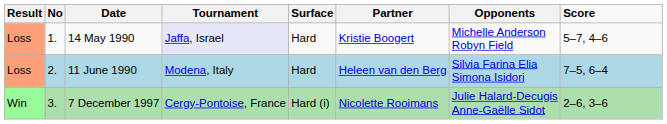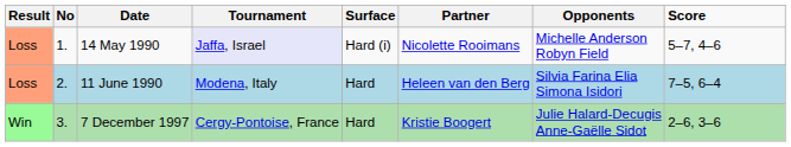 <table class="sortable wikitable" style="font-size:97%;">
 <tr>
 <th>Result</th>
 <th>No</th>
 <th>Date</th>
 <th>Tournament</th>
 <th>Surface</th>
 <th>Partner</th>
 <th>Opponents</th>
 <td width=130><strong>Score</strong></td>
 </tr>
 <tr>
 <td style="background:#ffa07a;">Loss</td>
 <td>1.</td>
 <td>14 May 1990</td>
 <td style="background: lavender;"><a href='#'>Jaffa</a>, Israel</td>
-<td>Hard</td>
-<td> <a href='#'>Kristie Boogert</a></td>
+<td>Hard (i)</td>
+<td> <a href='#'>Nicolette Rooimans</a></td>
 <td> <a href='#'>Michelle Anderson</a><br>  <a href='#'>Robyn Field</a></td>
 <td>5–7, 4–6</td>
 </tr>
 <tr style="background:lightblue;">
 <td style="background:#ffa07a;">Loss</td>
 <td>2.</td>
 <td>11 June 1990</td>
 <td><a href='#'>Modena</a>, Italy</td>
 <td>Hard</td>
 <td> <a href='#'>Heleen van den Berg</a></td>
 <td> <a href='#'>Silvia Farina Elia</a><br>  <a href='#'>Simona Isidori</a></td>
 <td>7–5, 6–4</td>
 </tr>
 <tr style="background:#addfad;">
 <td style="background:#98fb98;">Win</td>
 <td>3.</td>
 <td>7 December 1997</td>
 <td><a href='#'>Cergy-Pontoise</a>, France</td>
-<td>Hard (i)</td>
-<td> <a href='#'>Nicolette Rooimans</a></td>
+<td>Hard</td>
+<td> <a href='#'>Kristie Boogert</a></td>
 <td> <a href='#'>Julie Halard-Decugis</a><br>  <a href='#'>Anne-Gaëlle Sidot</a></td>
 <td>2–6, 3–6</td>
 </tr>
 </table>
